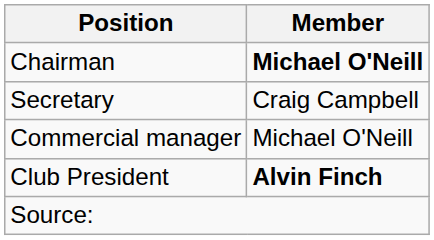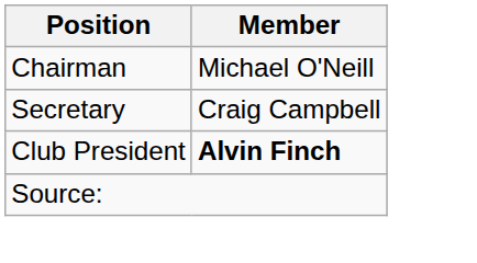 <table class=wikitable>
 <tr>
 <th>Position</th>
 <th>Member</th>
 </tr>
 <tr>
 <td>Chairman</td>
-<td><strong>Michael O'Neill</strong></td>
+<td>Michael O'Neill</td>
 </tr>
 <tr>
 <td>Secretary</td>
 <td>Craig Campbell</td>
-</tr>
-<tr>
-<td>Commercial manager</td>
-<td>Michael O'Neill</td>
 </tr>
 <tr>
 <td>Club President</td>
 <td><strong>Alvin Finch</strong></td>
 </tr>
 <tr>
 <td colspan=2>Source: </td>
 </tr>
 </table>
